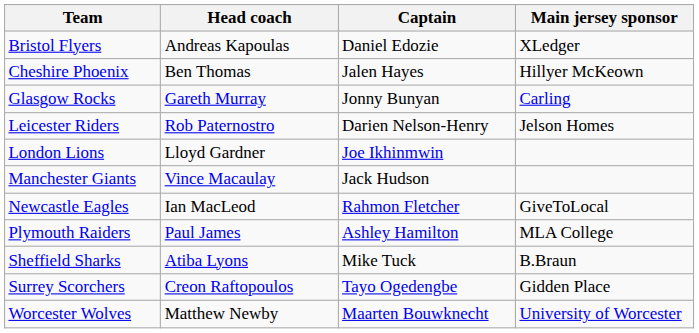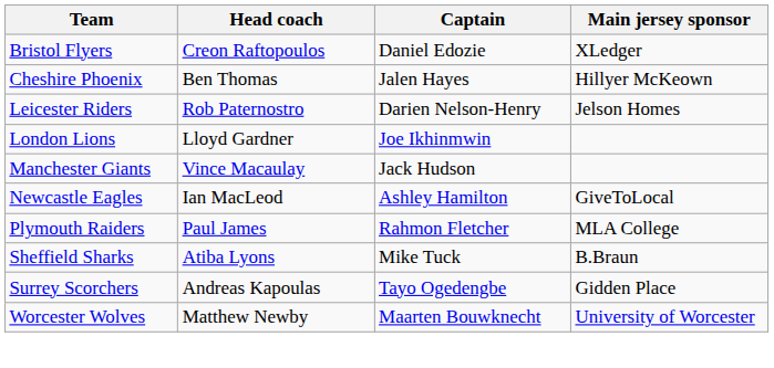 <table class="wikitable sortable" style="text-align: left;">
 <tr>
 <th scope="col" style="width: 140px;">Team</th>
 <th scope="col" style="width: 160px;">Head coach</th>
 <th scope="col" style="width: 160px;">Captain</th>
 <th scope="col" style="width: 160px;">Main jersey sponsor</th>
 </tr>
 <tr>
 <td><a href='#'>Bristol Flyers</a></td>
-<td> Andreas Kapoulas</td>
+<td> <a href='#'>Creon Raftopoulos</a></td>
 <td> Daniel Edozie</td>
 <td>XLedger</td>
 </tr>
 <tr>
 <td><a href='#'>Cheshire Phoenix</a></td>
 <td> Ben Thomas</td>
 <td> Jalen Hayes</td>
 <td>Hillyer McKeown</td>
-</tr>
-<tr>
-<td><a href='#'>Glasgow Rocks</a></td>
-<td> <a href='#'>Gareth Murray</a></td>
-<td> Jonny Bunyan</td>
-<td><a href='#'>Carling</a></td>
 </tr>
 <tr>
 <td><a href='#'>Leicester Riders</a></td>
 <td> <a href='#'>Rob Paternostro</a></td>
 <td> Darien Nelson-Henry</td>
 <td>Jelson Homes</td>
 </tr>
 <tr>
 <td><a href='#'>London Lions</a></td>
 <td> Lloyd Gardner</td>
 <td> <a href='#'>Joe Ikhinmwin</a></td>
 <td></td>
 </tr>
 <tr>
 <td><a href='#'>Manchester Giants</a></td>
 <td> <a href='#'>Vince Macaulay</a></td>
 <td> Jack Hudson</td>
 <td></td>
 </tr>
 <tr>
 <td><a href='#'>Newcastle Eagles</a></td>
 <td> Ian MacLeod</td>
-<td> <a href='#'>Rahmon Fletcher</a></td>
+<td> <a href='#'>Ashley Hamilton</a></td>
 <td>GiveToLocal</td>
 </tr>
 <tr>
 <td><a href='#'>Plymouth Raiders</a></td>
 <td> <a href='#'>Paul James</a></td>
-<td> <a href='#'>Ashley Hamilton</a></td>
+<td> <a href='#'>Rahmon Fletcher</a></td>
 <td>MLA College</td>
 </tr>
 <tr>
 <td><a href='#'>Sheffield Sharks</a></td>
 <td> <a href='#'>Atiba Lyons</a></td>
 <td> Mike Tuck</td>
 <td>B.Braun</td>
 </tr>
 <tr>
 <td><a href='#'>Surrey Scorchers</a></td>
-<td> <a href='#'>Creon Raftopoulos</a></td>
+<td> Andreas Kapoulas</td>
 <td> <a href='#'>Tayo Ogedengbe</a></td>
 <td>Gidden Place</td>
 </tr>
 <tr>
 <td><a href='#'>Worcester Wolves</a></td>
 <td> Matthew Newby</td>
 <td> <a href='#'>Maarten Bouwknecht</a></td>
 <td><a href='#'>University of Worcester</a></td>
 </tr>
 </table>
